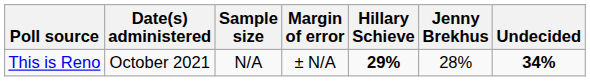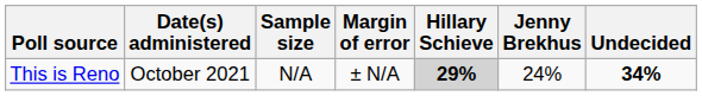 <table class="wikitable" style="font-size:90%;text-align:center;">
 <tr valign=bottom>
 <th>Poll source</th>
 <th>Date(s)<br>administered</th>
 <th>Sample<br>size</th>
 <th>Margin<br>of error</th>
 <th style="width:50px;">Hillary Schieve</th>
 <th style="width:50px;">Jenny Brekhus</th>
 <th>Undecided</th>
 </tr>
 <tr>
 <td style="text-align:left;"><a href='#'>This is Reno</a></td>
 <td>October 2021</td>
 <td>N/A</td>
 <td>± N/A</td>
-<td><strong>29%</strong></td>
-<td>28%</td>
+<td style="background: lightgrey;"><strong>29%</strong></td>
+<td>24%</td>
 <td><strong>34%</strong></td>
 </tr>
 </table>
